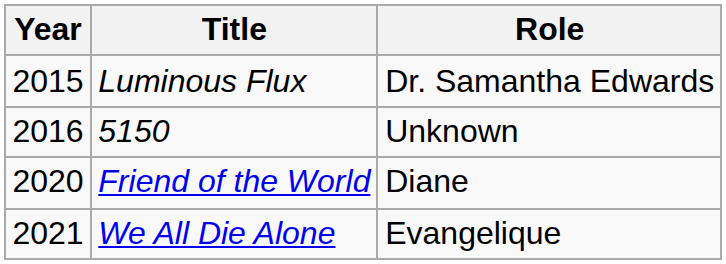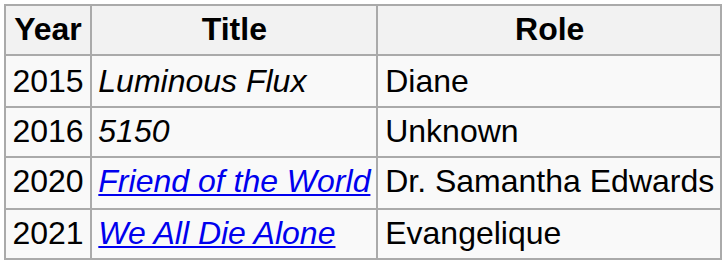 <table class="wikitable">
 <tr>
 <th>Year</th>
 <th>Title</th>
 <th>Role</th>
 </tr>
 <tr>
 <td>2015</td>
 <td><em>Luminous Flux</em></td>
-<td>Dr. Samantha Edwards</td>
+<td>Diane</td>
 </tr>
 <tr>
 <td>2016</td>
 <td><em>5150</em></td>
 <td>Unknown</td>
 </tr>
 <tr>
 <td>2020</td>
 <td><em><a href='#'>Friend of the World</a></em></td>
-<td>Diane</td>
+<td>Dr. Samantha Edwards</td>
 </tr>
 <tr>
 <td>2021</td>
 <td><em><a href='#'>We All Die Alone</a></em></td>
 <td>Evangelique</td>
 </tr>
 </table>
